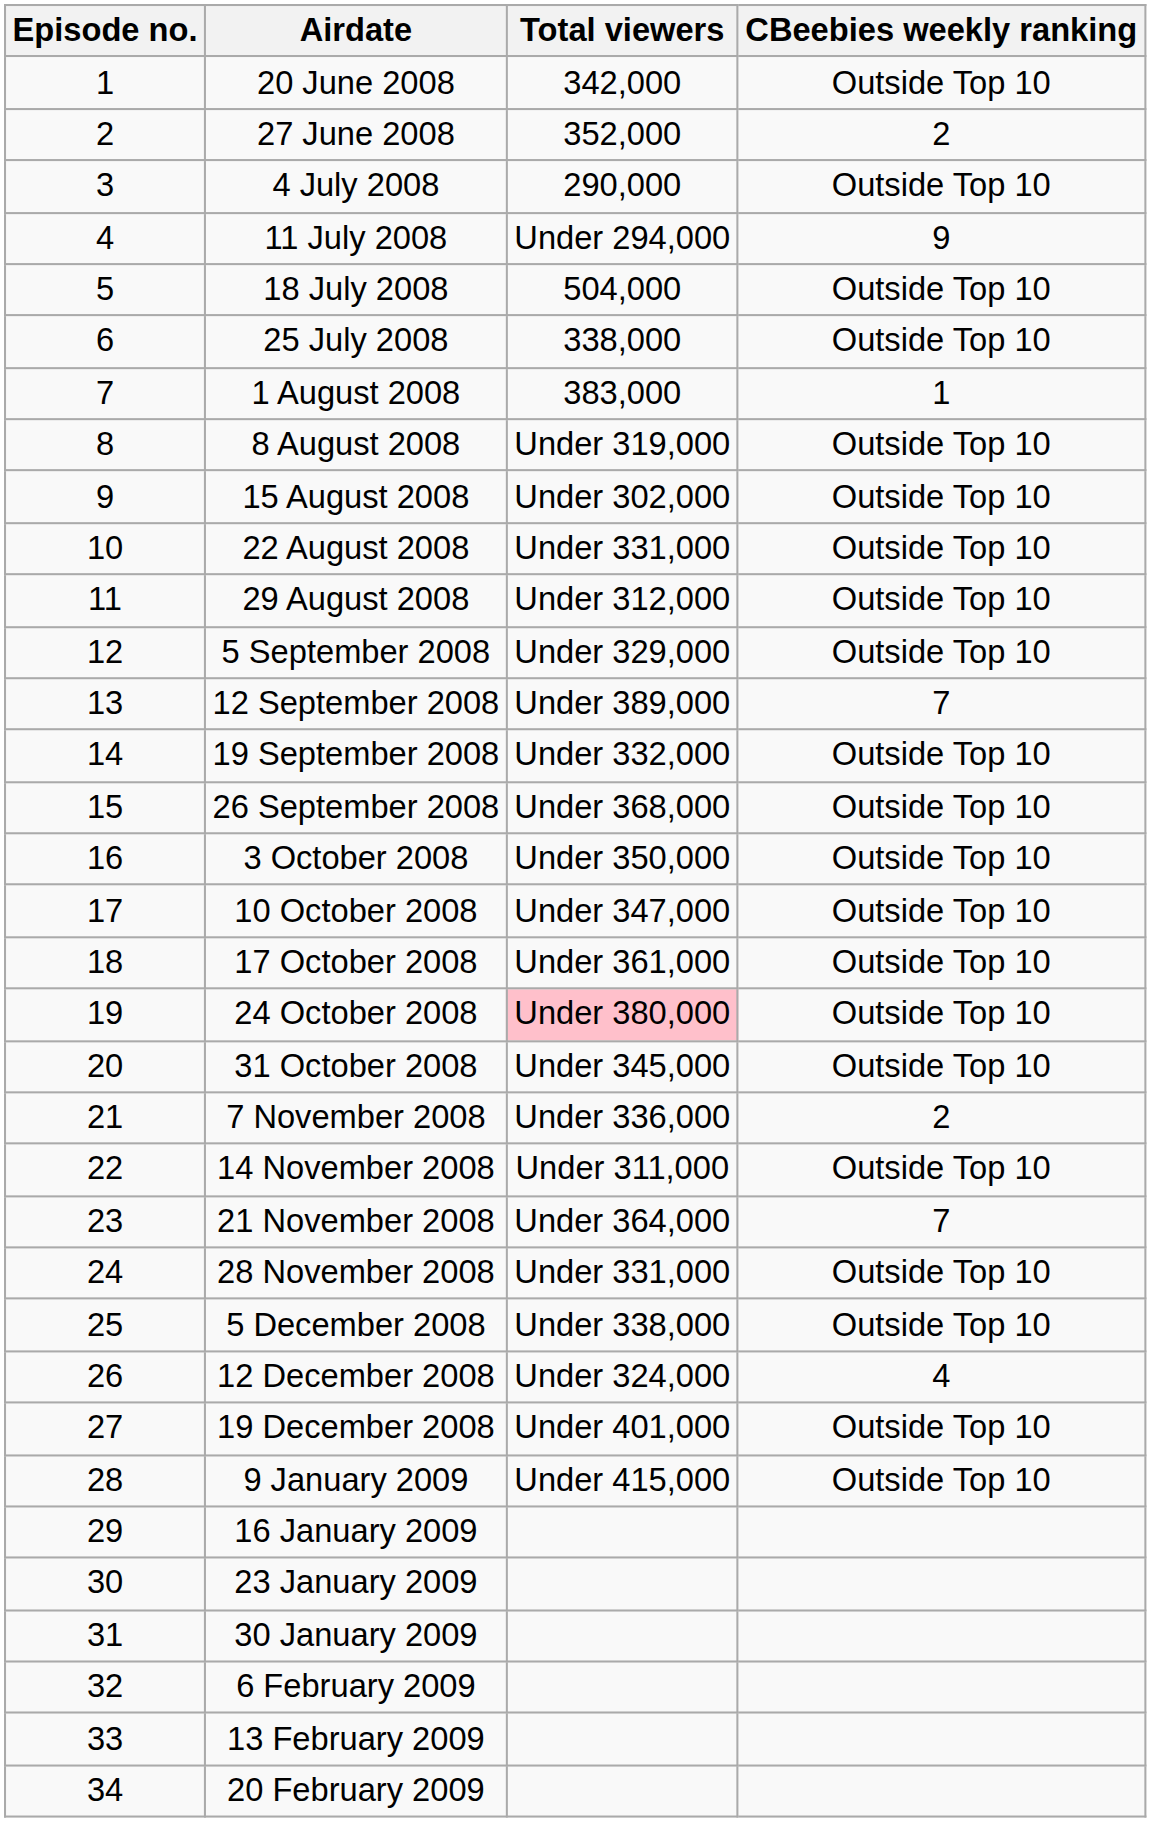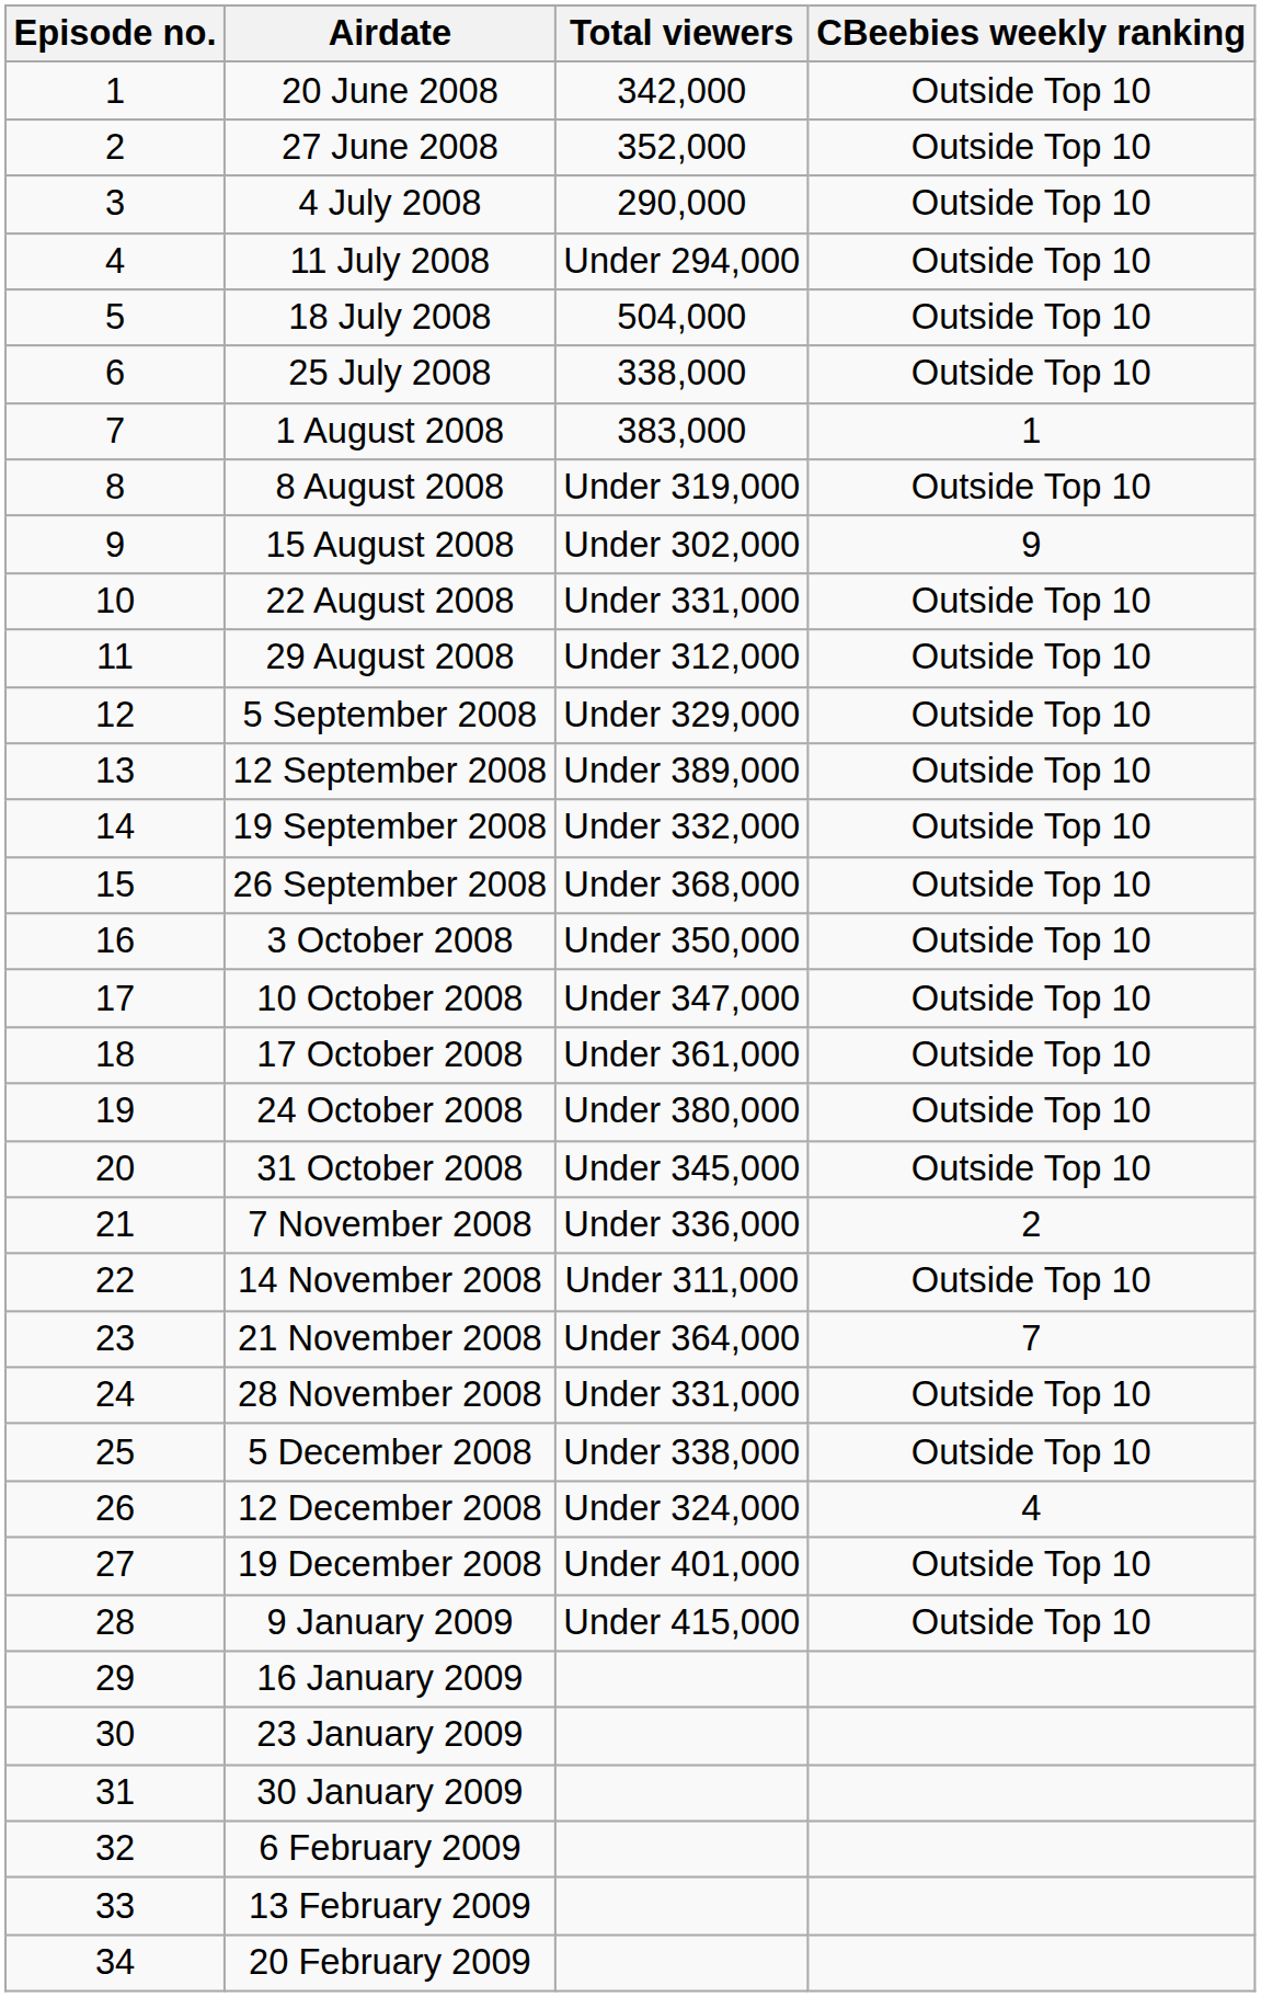 <table class="wikitable">
 <tr>
 <th>Episode no.</th>
 <th>Airdate</th>
 <th>Total viewers</th>
 <th>CBeebies weekly ranking</th>
 </tr>
 <tr style="text-align:center;">
 <td>1</td>
 <td>20 June 2008</td>
 <td>342,000</td>
 <td>Outside Top 10</td>
 </tr>
 <tr style="text-align:center;">
 <td>2</td>
 <td>27 June 2008</td>
 <td>352,000</td>
-<td>2</td>
+<td>Outside Top 10</td>
 </tr>
 <tr style="text-align:center;">
 <td>3</td>
 <td>4 July 2008</td>
 <td>290,000</td>
 <td>Outside Top 10</td>
 </tr>
 <tr style="text-align:center;">
 <td>4</td>
 <td>11 July 2008</td>
 <td>Under 294,000</td>
-<td>9</td>
+<td>Outside Top 10</td>
 </tr>
 <tr style="text-align:center;">
 <td>5</td>
 <td>18 July 2008</td>
 <td>504,000</td>
 <td>Outside Top 10</td>
 </tr>
 <tr style="text-align:center;">
 <td>6</td>
 <td>25 July 2008</td>
 <td>338,000</td>
 <td>Outside Top 10</td>
 </tr>
 <tr style="text-align:center;">
 <td>7</td>
 <td>1 August 2008</td>
 <td>383,000</td>
 <td>1</td>
 </tr>
 <tr style="text-align:center;">
 <td>8</td>
 <td>8 August 2008</td>
 <td>Under 319,000</td>
 <td>Outside Top 10</td>
 </tr>
 <tr style="text-align:center;">
 <td>9</td>
 <td>15 August 2008</td>
 <td>Under 302,000</td>
-<td>Outside Top 10</td>
+<td>9</td>
 </tr>
 <tr style="text-align:center;">
 <td>10</td>
 <td>22 August 2008</td>
 <td>Under 331,000</td>
 <td>Outside Top 10</td>
 </tr>
 <tr style="text-align:center;">
 <td>11</td>
 <td>29 August 2008</td>
 <td>Under 312,000</td>
 <td>Outside Top 10</td>
 </tr>
 <tr style="text-align:center;">
 <td>12</td>
 <td>5 September 2008</td>
 <td>Under 329,000</td>
 <td>Outside Top 10</td>
 </tr>
 <tr style="text-align:center;">
 <td>13</td>
 <td>12 September 2008</td>
 <td>Under 389,000</td>
-<td>7</td>
+<td>Outside Top 10</td>
 </tr>
 <tr style="text-align:center;">
 <td>14</td>
 <td>19 September 2008</td>
 <td>Under 332,000</td>
 <td>Outside Top 10</td>
 </tr>
 <tr style="text-align:center;">
 <td>15</td>
 <td>26 September 2008</td>
 <td>Under 368,000</td>
 <td>Outside Top 10</td>
 </tr>
 <tr style="text-align:center;">
 <td>16</td>
 <td>3 October 2008</td>
 <td>Under 350,000</td>
 <td>Outside Top 10</td>
 </tr>
 <tr style="text-align:center;">
 <td>17</td>
 <td>10 October 2008</td>
 <td>Under 347,000</td>
 <td>Outside Top 10</td>
 </tr>
 <tr style="text-align:center;">
 <td>18</td>
 <td>17 October 2008</td>
 <td>Under 361,000</td>
 <td>Outside Top 10</td>
 </tr>
 <tr style="text-align:center;">
 <td>19</td>
 <td>24 October 2008</td>
-<td style="background: pink;">Under 380,000</td>
+<td>Under 380,000</td>
 <td>Outside Top 10</td>
 </tr>
 <tr style="text-align:center;">
 <td>20</td>
 <td>31 October 2008</td>
 <td>Under 345,000</td>
 <td>Outside Top 10</td>
 </tr>
 <tr style="text-align:center;">
 <td>21</td>
 <td>7 November 2008</td>
 <td>Under 336,000</td>
 <td>2</td>
 </tr>
 <tr style="text-align:center;">
 <td>22</td>
 <td>14 November 2008</td>
 <td>Under 311,000</td>
 <td>Outside Top 10</td>
 </tr>
 <tr style="text-align:center;">
 <td>23</td>
 <td>21 November 2008</td>
 <td>Under 364,000</td>
 <td>7</td>
 </tr>
 <tr style="text-align:center;">
 <td>24</td>
 <td>28 November 2008</td>
 <td>Under 331,000</td>
 <td>Outside Top 10</td>
 </tr>
 <tr style="text-align:center;">
 <td>25</td>
 <td>5 December 2008</td>
 <td>Under 338,000</td>
 <td>Outside Top 10</td>
 </tr>
 <tr style="text-align:center;">
 <td>26</td>
 <td>12 December 2008</td>
 <td>Under 324,000</td>
 <td>4</td>
 </tr>
 <tr style="text-align:center;">
 <td>27</td>
 <td>19 December 2008</td>
 <td>Under 401,000</td>
 <td>Outside Top 10</td>
 </tr>
 <tr style="text-align:center;">
 <td>28</td>
 <td>9 January 2009</td>
 <td>Under 415,000</td>
 <td>Outside Top 10</td>
 </tr>
 <tr style="text-align:center;">
 <td>29</td>
 <td>16 January 2009</td>
 <td></td>
 <td></td>
 </tr>
 <tr style="text-align:center;">
 <td>30</td>
 <td>23 January 2009</td>
 <td></td>
 <td></td>
 </tr>
 <tr style="text-align:center;">
 <td>31</td>
 <td>30 January 2009</td>
 <td></td>
 <td></td>
 </tr>
 <tr style="text-align:center;">
 <td>32</td>
 <td>6 February 2009</td>
 <td></td>
 <td></td>
 </tr>
 <tr style="text-align:center;">
 <td>33</td>
 <td>13 February 2009</td>
 <td></td>
 <td></td>
 </tr>
 <tr style="text-align:center;">
 <td>34</td>
 <td>20 February 2009</td>
 <td></td>
 <td></td>
 </tr>
 </table>
